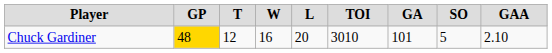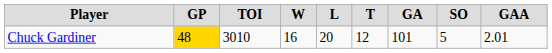 <table class="wikitable" width="50%">
 <tr align="center"  bgcolor="#dddddd">
 <td><strong>Player</strong></td>
 <td><strong>GP</strong></td>
-<td><strong>T</strong></td>
+<td><strong>TOI</strong></td>
 <td><strong>W</strong></td>
 <td><strong>L</strong></td>
-<td><strong>TOI</strong></td>
+<td><strong>T</strong></td>
 <td><strong>GA</strong></td>
 <td><strong>SO</strong></td>
 <td><strong>GAA</strong></td>
 </tr>
 <tr>
 <td><a href='#'>Chuck Gardiner</a></td>
 <td style="background: gold;">48</td>
-<td>12</td>
+<td>3010</td>
 <td>16</td>
 <td>20</td>
-<td>3010</td>
+<td>12</td>
 <td>101</td>
 <td>5</td>
-<td>2.10</td>
+<td>2.01</td>
 </tr>
 </table>
